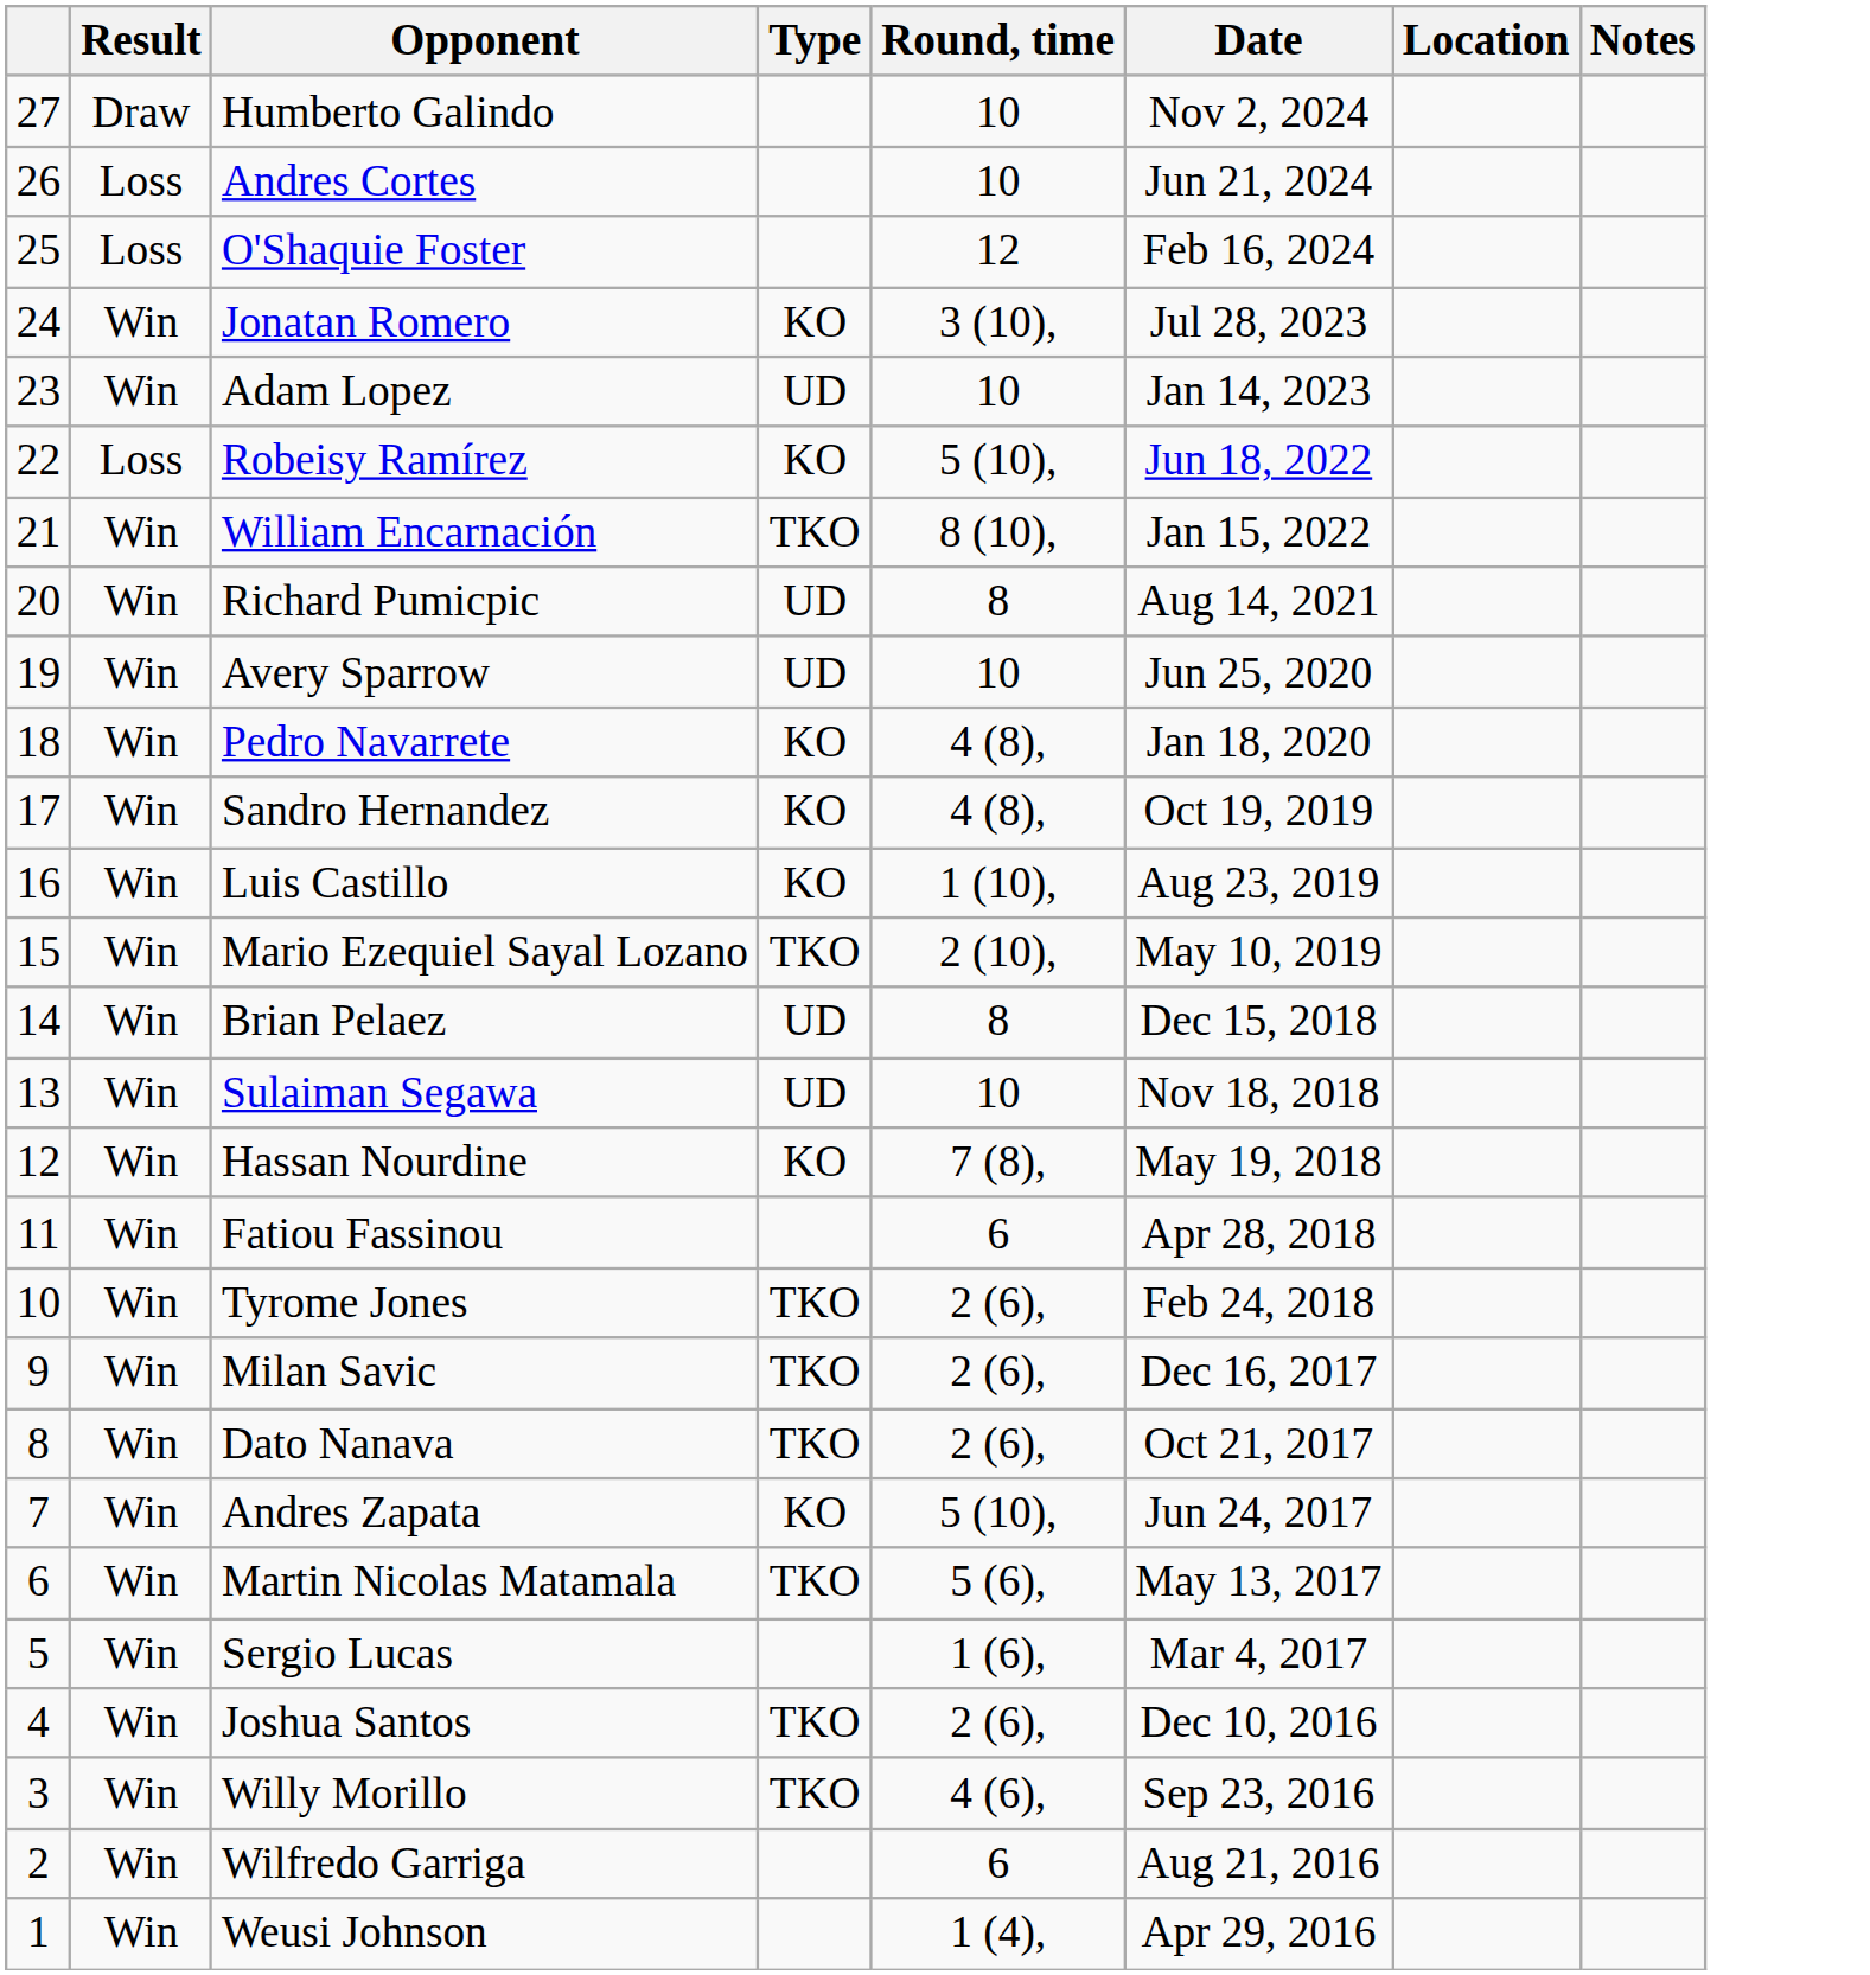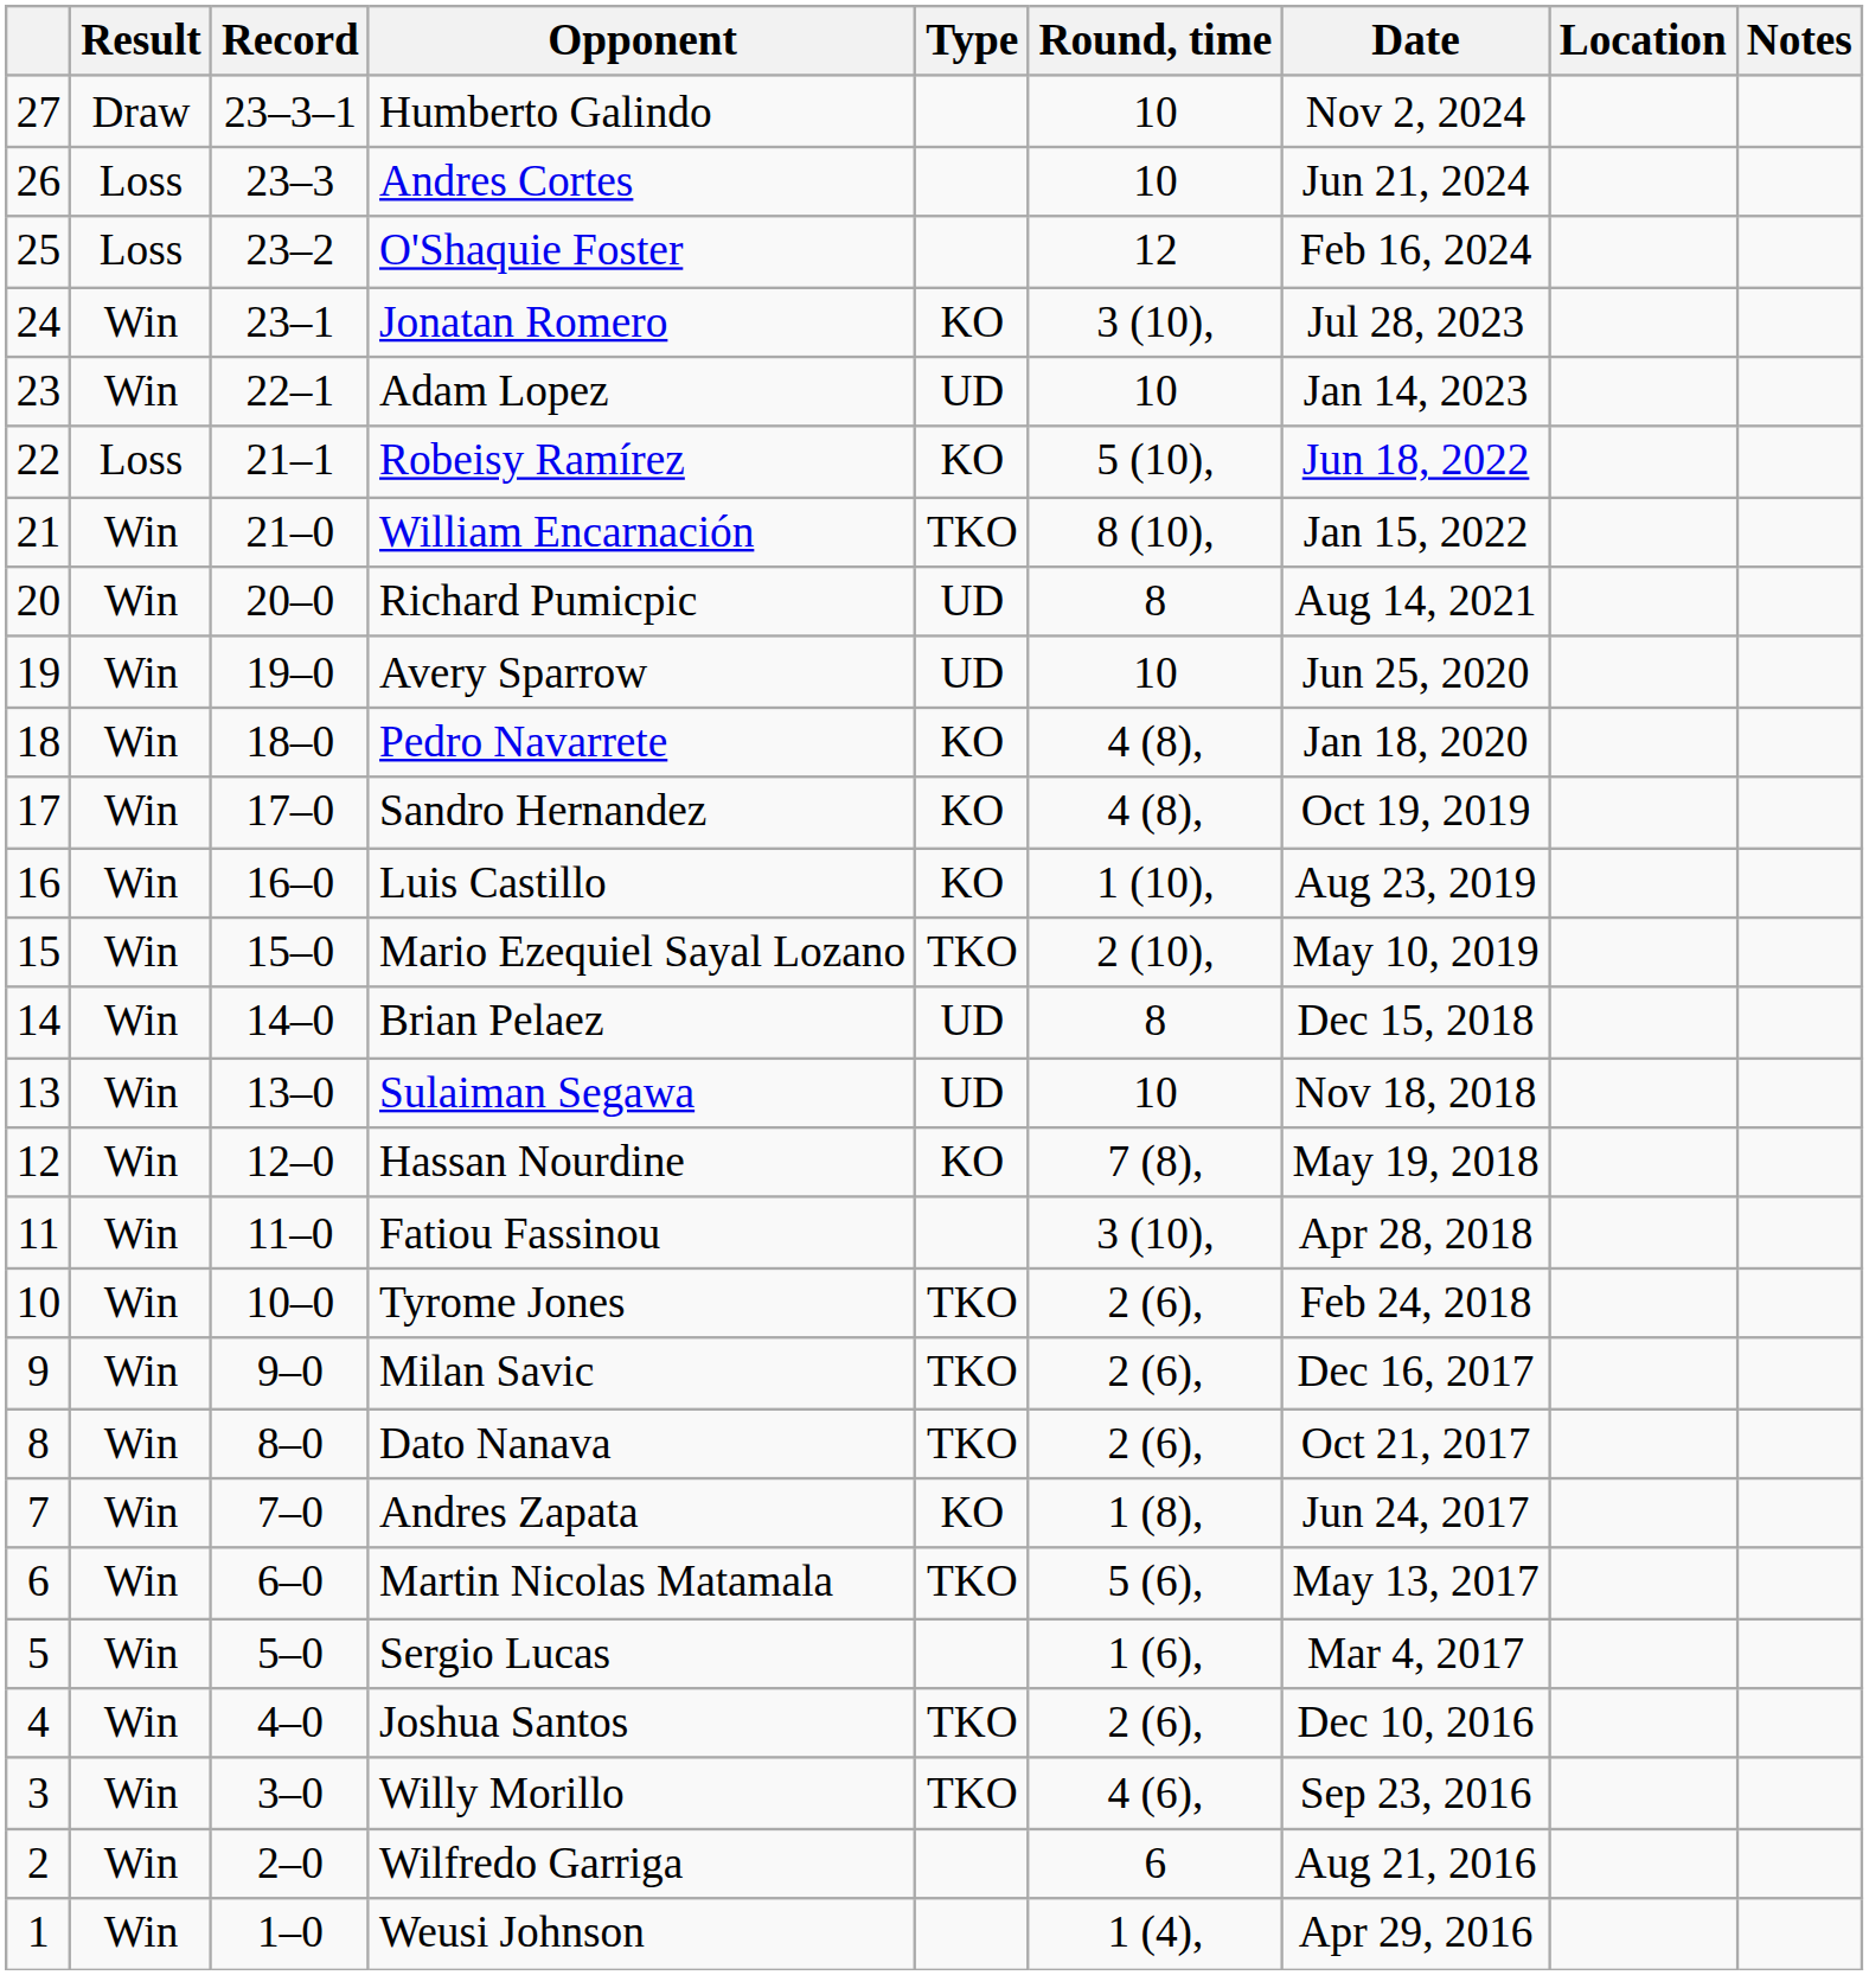 <table class="wikitable" style="text-align:center">
 <tr>
 <th></th>
 <th>Result</th>
+<th>Record</th>
 <th>Opponent</th>
 <th>Type</th>
 <th>Round, time</th>
 <th>Date</th>
 <th>Location</th>
 <th>Notes</th>
 </tr>
 <tr>
 <td>27</td>
 <td>Draw</td>
+<td>23–3–1</td>
 <td align=left>Humberto Galindo</td>
 <td></td>
 <td>10</td>
 <td>Nov 2, 2024</td>
 <td align=left></td>
 <td></td>
 </tr>
 <tr>
 <td>26</td>
 <td>Loss</td>
+<td>23–3</td>
 <td align=left><a href='#'>Andres Cortes</a></td>
 <td></td>
 <td>10</td>
 <td>Jun 21, 2024</td>
 <td align=left></td>
 <td align=left></td>
 </tr>
 <tr>
 <td>25</td>
 <td>Loss</td>
+<td>23–2</td>
 <td align=left><a href='#'>O'Shaquie Foster</a></td>
 <td></td>
 <td>12</td>
 <td>Feb 16, 2024</td>
 <td align=left></td>
 <td align=left></td>
 </tr>
 <tr>
 <td>24</td>
 <td>Win</td>
+<td>23–1</td>
 <td align=left><a href='#'>Jonatan Romero</a></td>
 <td>KO</td>
 <td>3 (10), </td>
 <td>Jul 28, 2023</td>
 <td align=left></td>
 <td></td>
 </tr>
 <tr>
 <td>23</td>
 <td>Win</td>
+<td>22–1</td>
 <td align=left>Adam Lopez</td>
 <td>UD</td>
 <td>10</td>
 <td>Jan 14, 2023</td>
 <td align=left></td>
 <td></td>
 </tr>
 <tr>
 <td>22</td>
 <td>Loss</td>
+<td>21–1</td>
 <td align=left><a href='#'>Robeisy Ramírez</a></td>
 <td>KO</td>
 <td>5 (10), </td>
 <td><a href='#'>Jun 18, 2022</a></td>
 <td align=left></td>
 <td></td>
 </tr>
 <tr>
 <td>21</td>
 <td>Win</td>
+<td>21–0</td>
 <td align=left><a href='#'>William Encarnación</a></td>
 <td>TKO</td>
 <td>8 (10), </td>
 <td>Jan 15, 2022</td>
 <td align=left></td>
 <td></td>
 </tr>
 <tr>
 <td>20</td>
 <td>Win</td>
+<td>20–0</td>
 <td align=left>Richard Pumicpic</td>
 <td>UD</td>
 <td>8</td>
 <td>Aug 14, 2021</td>
 <td align=left></td>
 <td></td>
 </tr>
 <tr>
 <td>19</td>
 <td>Win</td>
+<td>19–0</td>
 <td align=left>Avery Sparrow</td>
 <td>UD</td>
 <td>10</td>
 <td>Jun 25, 2020</td>
 <td align=left></td>
 <td></td>
 </tr>
 <tr>
 <td>18</td>
 <td>Win</td>
+<td>18–0</td>
 <td align=left><a href='#'>Pedro Navarrete</a></td>
 <td>KO</td>
 <td>4 (8), </td>
 <td>Jan 18, 2020</td>
 <td align=left></td>
 <td></td>
 </tr>
 <tr>
 <td>17</td>
 <td>Win</td>
+<td>17–0</td>
 <td align=left>Sandro Hernandez</td>
 <td>KO</td>
 <td>4 (8), </td>
 <td>Oct 19, 2019</td>
 <td align=left></td>
 <td></td>
 </tr>
 <tr>
 <td>16</td>
 <td>Win</td>
+<td>16–0</td>
 <td align=left>Luis Castillo</td>
 <td>KO</td>
 <td>1 (10), </td>
 <td>Aug 23, 2019</td>
 <td align=left></td>
 <td align=left></td>
 </tr>
 <tr>
 <td>15</td>
 <td>Win</td>
+<td>15–0</td>
 <td align=left>Mario Ezequiel Sayal Lozano</td>
 <td>TKO</td>
 <td>2 (10), </td>
 <td>May 10, 2019</td>
 <td align=left></td>
 <td></td>
 </tr>
 <tr>
 <td>14</td>
 <td>Win</td>
+<td>14–0</td>
 <td align=left>Brian Pelaez</td>
 <td>UD</td>
 <td>8</td>
 <td>Dec 15, 2018</td>
 <td align=left></td>
 <td></td>
 </tr>
 <tr>
 <td>13</td>
 <td>Win</td>
+<td>13–0</td>
 <td align=left><a href='#'>Sulaiman Segawa</a></td>
 <td>UD</td>
 <td>10</td>
 <td>Nov 18, 2018</td>
 <td align=left></td>
 <td align=left></td>
 </tr>
 <tr>
 <td>12</td>
 <td>Win</td>
+<td>12–0</td>
 <td align=left>Hassan Nourdine</td>
 <td>KO</td>
 <td>7 (8), </td>
 <td>May 19, 2018</td>
 <td align=left></td>
 <td></td>
 </tr>
 <tr>
 <td>11</td>
 <td>Win</td>
+<td>11–0</td>
 <td align=left>Fatiou Fassinou</td>
 <td></td>
-<td>6</td>
+<td>3 (10), </td>
 <td>Apr 28, 2018</td>
 <td align=left></td>
 <td></td>
 </tr>
 <tr>
 <td>10</td>
 <td>Win</td>
+<td>10–0</td>
 <td align=left>Tyrome Jones</td>
 <td>TKO</td>
 <td>2 (6), </td>
 <td>Feb 24, 2018</td>
 <td align=left></td>
 <td></td>
 </tr>
 <tr>
 <td>9</td>
 <td>Win</td>
+<td>9–0</td>
 <td align=left>Milan Savic</td>
 <td>TKO</td>
 <td>2 (6), </td>
 <td>Dec 16, 2017</td>
 <td align=left></td>
 <td></td>
 </tr>
 <tr>
 <td>8</td>
 <td>Win</td>
+<td>8–0</td>
 <td align=left>Dato Nanava</td>
 <td>TKO</td>
 <td>2 (6), </td>
 <td>Oct 21, 2017</td>
 <td align=left></td>
 <td></td>
 </tr>
 <tr>
 <td>7</td>
 <td>Win</td>
+<td>7–0</td>
 <td align=left>Andres Zapata</td>
 <td>KO</td>
-<td>5 (10), </td>
+<td>1 (8), </td>
 <td>Jun 24, 2017</td>
 <td align=left></td>
 <td></td>
 </tr>
 <tr>
 <td>6</td>
 <td>Win</td>
+<td>6–0</td>
 <td align=left>Martin Nicolas Matamala</td>
 <td>TKO</td>
 <td>5 (6), </td>
 <td>May 13, 2017</td>
 <td align=left></td>
 <td></td>
 </tr>
 <tr>
 <td>5</td>
 <td>Win</td>
+<td>5–0</td>
 <td align=left>Sergio Lucas</td>
 <td></td>
 <td>1 (6), </td>
 <td>Mar 4, 2017</td>
 <td align=left></td>
 <td></td>
 </tr>
 <tr>
 <td>4</td>
 <td>Win</td>
+<td>4–0</td>
 <td align=left>Joshua Santos</td>
 <td>TKO</td>
 <td>2 (6), </td>
 <td>Dec 10, 2016</td>
 <td align=left></td>
 <td></td>
 </tr>
 <tr>
 <td>3</td>
 <td>Win</td>
+<td>3–0</td>
 <td align=left>Willy Morillo</td>
 <td>TKO</td>
 <td>4 (6), </td>
 <td>Sep 23, 2016</td>
 <td align=left></td>
 <td></td>
 </tr>
 <tr>
 <td>2</td>
 <td>Win</td>
+<td>2–0</td>
 <td align=left>Wilfredo Garriga</td>
 <td></td>
 <td>6</td>
 <td>Aug 21, 2016</td>
 <td align=left></td>
 <td></td>
 </tr>
 <tr>
 <td>1</td>
 <td>Win</td>
+<td>1–0</td>
 <td align=left>Weusi Johnson</td>
 <td></td>
 <td>1 (4), </td>
 <td>Apr 29, 2016</td>
 <td align=left></td>
 <td></td>
 </tr>
 </table>
